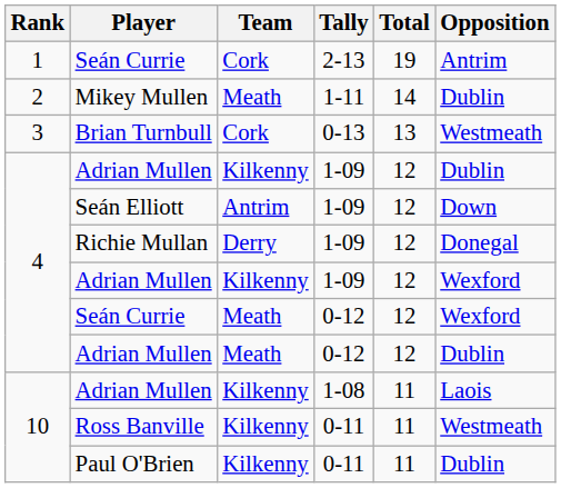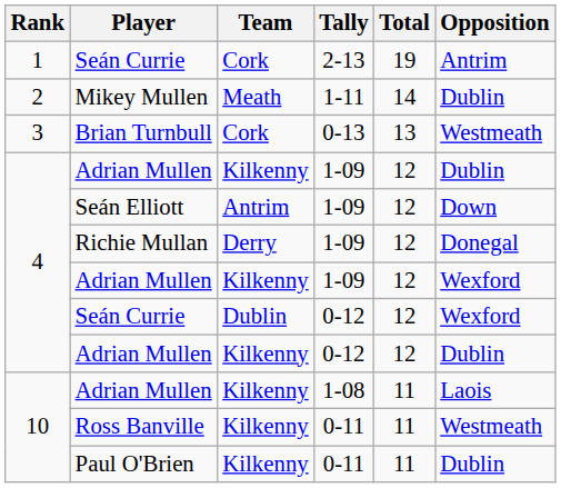 <table class="wikitable">
 <tr>
 <th>Rank</th>
 <th>Player</th>
 <th>Team</th>
 <th>Tally</th>
 <th>Total</th>
 <th>Opposition</th>
 </tr>
 <tr>
 <td rowspan=1 align=center>1</td>
 <td><a href='#'>Seán Currie</a></td>
 <td><a href='#'>Cork</a></td>
 <td align=center>2-13</td>
 <td align=center>19</td>
 <td><a href='#'>Antrim</a></td>
 </tr>
 <tr>
 <td rowspan=1 align=center>2</td>
 <td>Mikey Mullen</td>
 <td><a href='#'>Meath</a></td>
 <td align=center>1-11</td>
 <td align=center>14</td>
 <td><a href='#'>Dublin</a></td>
 </tr>
 <tr>
 <td rowspan=1 align=center>3</td>
 <td><a href='#'>Brian Turnbull</a></td>
 <td><a href='#'>Cork</a></td>
 <td align=center>0-13</td>
 <td align=center>13</td>
 <td><a href='#'>Westmeath</a></td>
 </tr>
 <tr>
 <td rowspan=6 align=center>4</td>
 <td><a href='#'>Adrian Mullen</a></td>
 <td><a href='#'>Kilkenny</a></td>
 <td align=center>1-09</td>
 <td align=center>12</td>
 <td><a href='#'>Dublin</a></td>
 </tr>
 <tr>
 <td>Seán Elliott</td>
 <td><a href='#'>Antrim</a></td>
 <td align=center>1-09</td>
 <td align=center>12</td>
 <td><a href='#'>Down</a></td>
 </tr>
 <tr>
 <td>Richie Mullan</td>
 <td><a href='#'>Derry</a></td>
 <td align=center>1-09</td>
 <td align=center>12</td>
 <td><a href='#'>Donegal</a></td>
 </tr>
 <tr>
 <td><a href='#'>Adrian Mullen</a></td>
 <td><a href='#'>Kilkenny</a></td>
 <td align=center>1-09</td>
 <td align=center>12</td>
 <td><a href='#'>Wexford</a></td>
 </tr>
 <tr>
 <td><a href='#'>Seán Currie</a></td>
-<td><a href='#'>Meath</a></td>
+<td><a href='#'>Dublin</a></td>
 <td align=center>0-12</td>
 <td align=center>12</td>
 <td><a href='#'>Wexford</a></td>
 </tr>
 <tr>
 <td><a href='#'>Adrian Mullen</a></td>
-<td><a href='#'>Meath</a></td>
+<td><a href='#'>Kilkenny</a></td>
 <td align=center>0-12</td>
 <td align=center>12</td>
 <td><a href='#'>Dublin</a></td>
 </tr>
 <tr>
 <td rowspan=3 align=center>10</td>
 <td><a href='#'>Adrian Mullen</a></td>
 <td><a href='#'>Kilkenny</a></td>
 <td align=center>1-08</td>
 <td align=center>11</td>
 <td><a href='#'>Laois</a></td>
 </tr>
 <tr>
 <td><a href='#'>Ross Banville</a></td>
 <td><a href='#'>Kilkenny</a></td>
 <td align=center>0-11</td>
 <td align=center>11</td>
 <td><a href='#'>Westmeath</a></td>
 </tr>
 <tr>
 <td>Paul O'Brien</td>
 <td><a href='#'>Kilkenny</a></td>
 <td align=center>0-11</td>
 <td align=center>11</td>
 <td><a href='#'>Dublin</a></td>
 </tr>
 </table>
